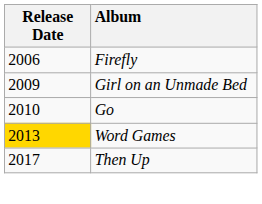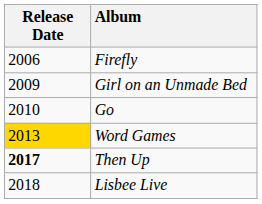 <table class="wikitable sortable">
 <tr>
 <th style="vertical-align:top; text-align:center; width:80px;">Release Date</th>
 <th style="vertical-align:top; text-align:left; width:160px;">Album</th>
 </tr>
 <tr>
 <td>2006</td>
 <td><em>Firefly</em></td>
 </tr>
 <tr>
 <td>2009</td>
 <td><em>Girl on an Unmade Bed</em></td>
 </tr>
 <tr>
 <td>2010</td>
 <td><em>Go</em></td>
 </tr>
 <tr>
 <td style="background: gold;">2013</td>
 <td><em>Word Games</em></td>
 </tr>
 <tr>
-<td>2017</td>
+<td><strong>2017</strong></td>
 <td><em>Then Up</em></td>
 </tr>
+<tr>
+<td>2018</td>
+<td><em>Lisbee Live</em></td>
+</tr>
 </table>
